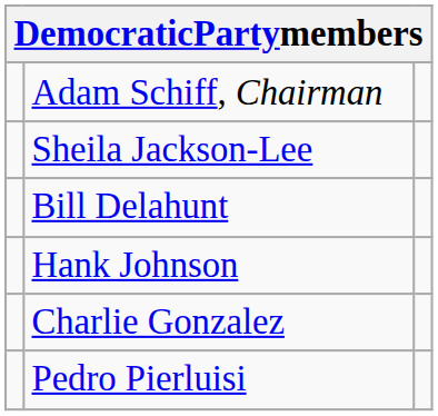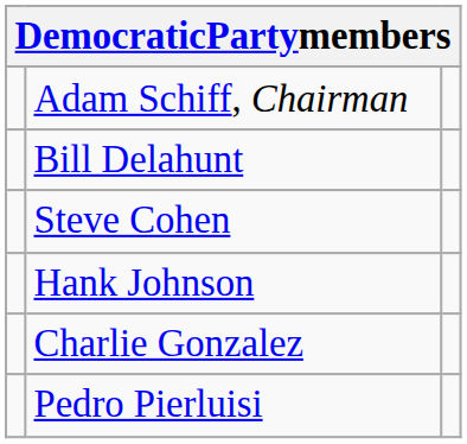 <table class="wikitable">
 <tr>
 <th colspan=3><a href='#'>DemocraticParty</a>members</th>
 </tr>
 <tr>
 <td></td>
 <td><a href='#'>Adam Schiff</a>, <em>Chairman</em></td>
 <td></td>
 </tr>
 <tr>
 <td></td>
-<td><a href='#'>Sheila Jackson-Lee</a></td>
+<td><a href='#'>Bill Delahunt</a></td>
 <td></td>
 </tr>
 <tr>
 <td></td>
-<td><a href='#'>Bill Delahunt</a></td>
+<td><a href='#'>Steve Cohen</a></td>
 <td></td>
 </tr>
 <tr>
 <td></td>
 <td><a href='#'>Hank Johnson</a></td>
 <td></td>
 </tr>
 <tr>
 <td></td>
 <td><a href='#'>Charlie Gonzalez</a></td>
 <td></td>
 </tr>
 <tr>
 <td></td>
 <td><a href='#'>Pedro Pierluisi</a></td>
 <td></td>
 </tr>
 </table>
